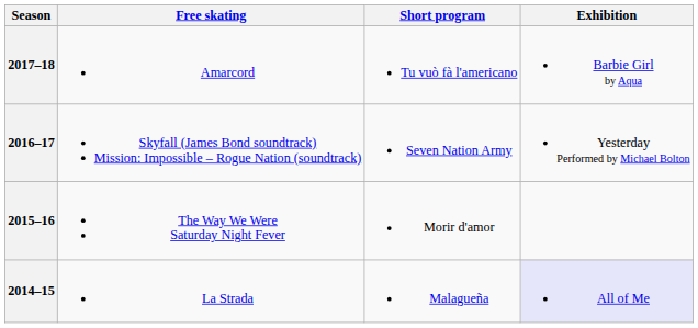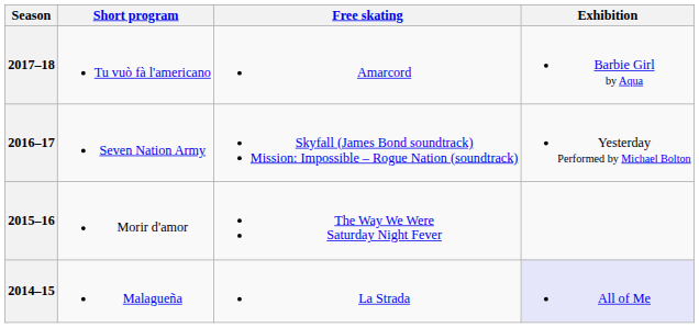 <table class="wikitable" style="text-align:center">
 <tr>
 <th>Season</th>
+<th><a href='#'>Short program</a></th>
 <th><a href='#'>Free skating</a></th>
-<th><a href='#'>Short program</a></th>
 <th>Exhibition</th>
 </tr>
 <tr>
 <th>2017–18 <br></th>
+<td><br><ul><li><a href='#'>Tu vuò fà l'americano</a> <br></li></ul></td>
 <td><br><ul><li><a href='#'>Amarcord</a> <br></li></ul></td>
-<td><br><ul><li><a href='#'>Tu vuò fà l'americano</a> <br></li></ul></td>
 <td><br><ul><li><a href='#'>Barbie Girl</a> <br><small>by <a href='#'>Aqua</a></small></li></ul></td>
 </tr>
 <tr>
 <th>2016–17 <br></th>
+<td><br><ul><li><a href='#'>Seven Nation Army</a> <br></li></ul></td>
 <td><br><ul><li><a href='#'>Skyfall (James Bond soundtrack)</a> <br></li><li><a href='#'>Mission: Impossible – Rogue Nation (soundtrack)</a></li></ul></td>
-<td><br><ul><li><a href='#'>Seven Nation Army</a> <br></li></ul></td>
 <td><br><ul><li>Yesterday<br><small>Performed by <a href='#'>Michael Bolton</a></small></li></ul></td>
 </tr>
 <tr>
 <th>2015–16 <br> </th>
+<td><br><ul><li>Morir d'amor <br></li></ul></td>
 <td><br><ul><li><a href='#'>The Way We Were</a> <br></li><li><a href='#'>Saturday Night Fever</a> <br></li></ul></td>
-<td><br><ul><li>Morir d'amor <br></li></ul></td>
 <td></td>
 </tr>
 <tr>
 <th>2014–15 <br> </th>
+<td><br><ul><li><a href='#'>Malagueña</a> <br></li></ul></td>
 <td><br><ul><li><a href='#'>La Strada</a> <br></li></ul></td>
-<td><br><ul><li><a href='#'>Malagueña</a> <br></li></ul></td>
 <td style="background: lavender;"><br><ul><li><a href='#'>All of Me</a> <br></li></ul></td>
 </tr>
 </table>
